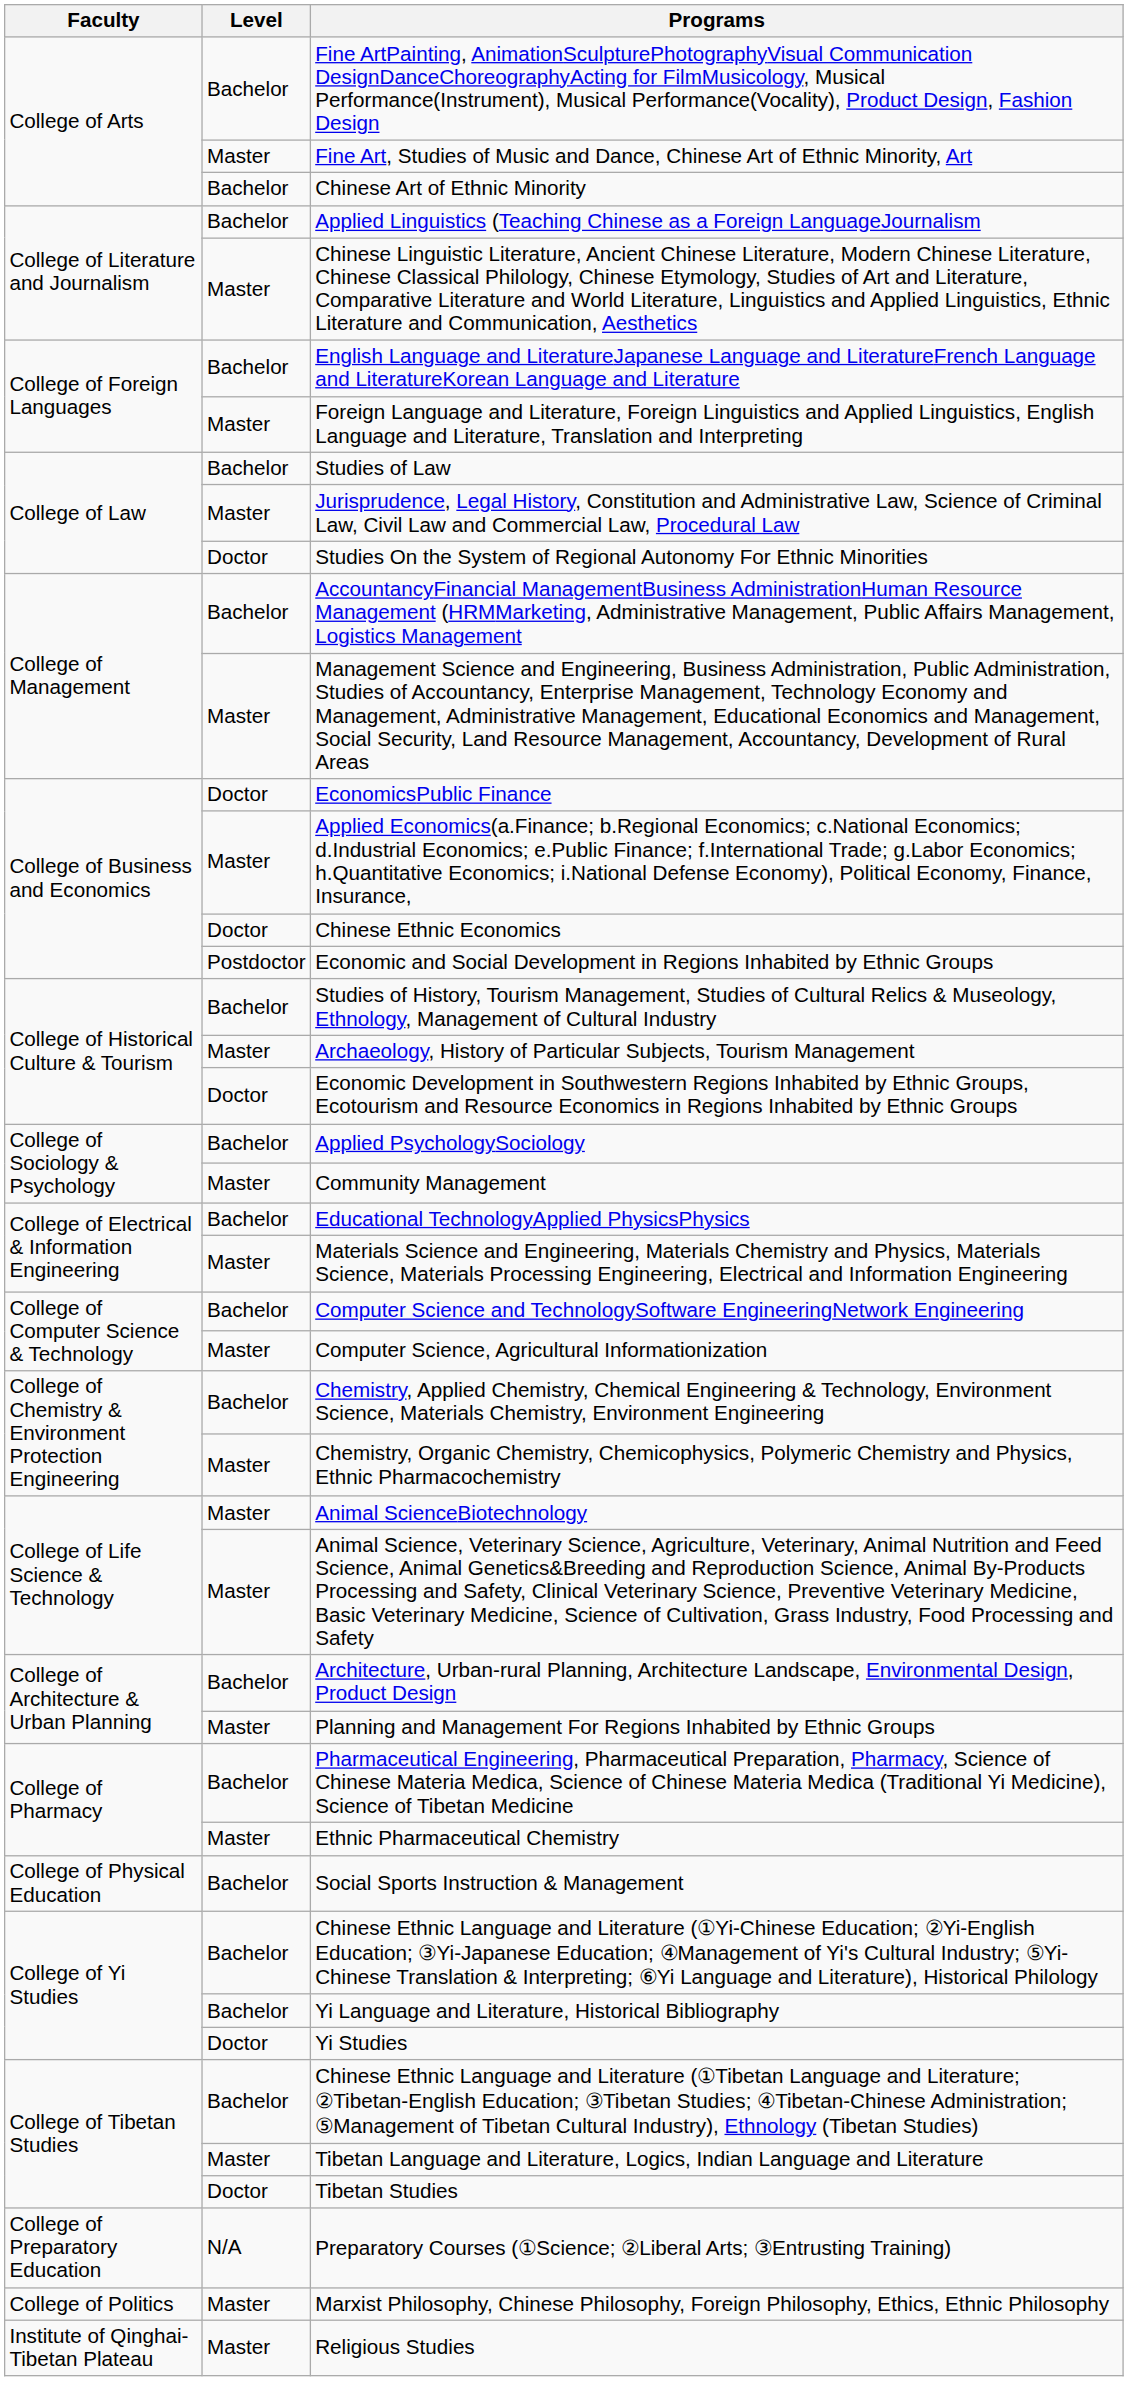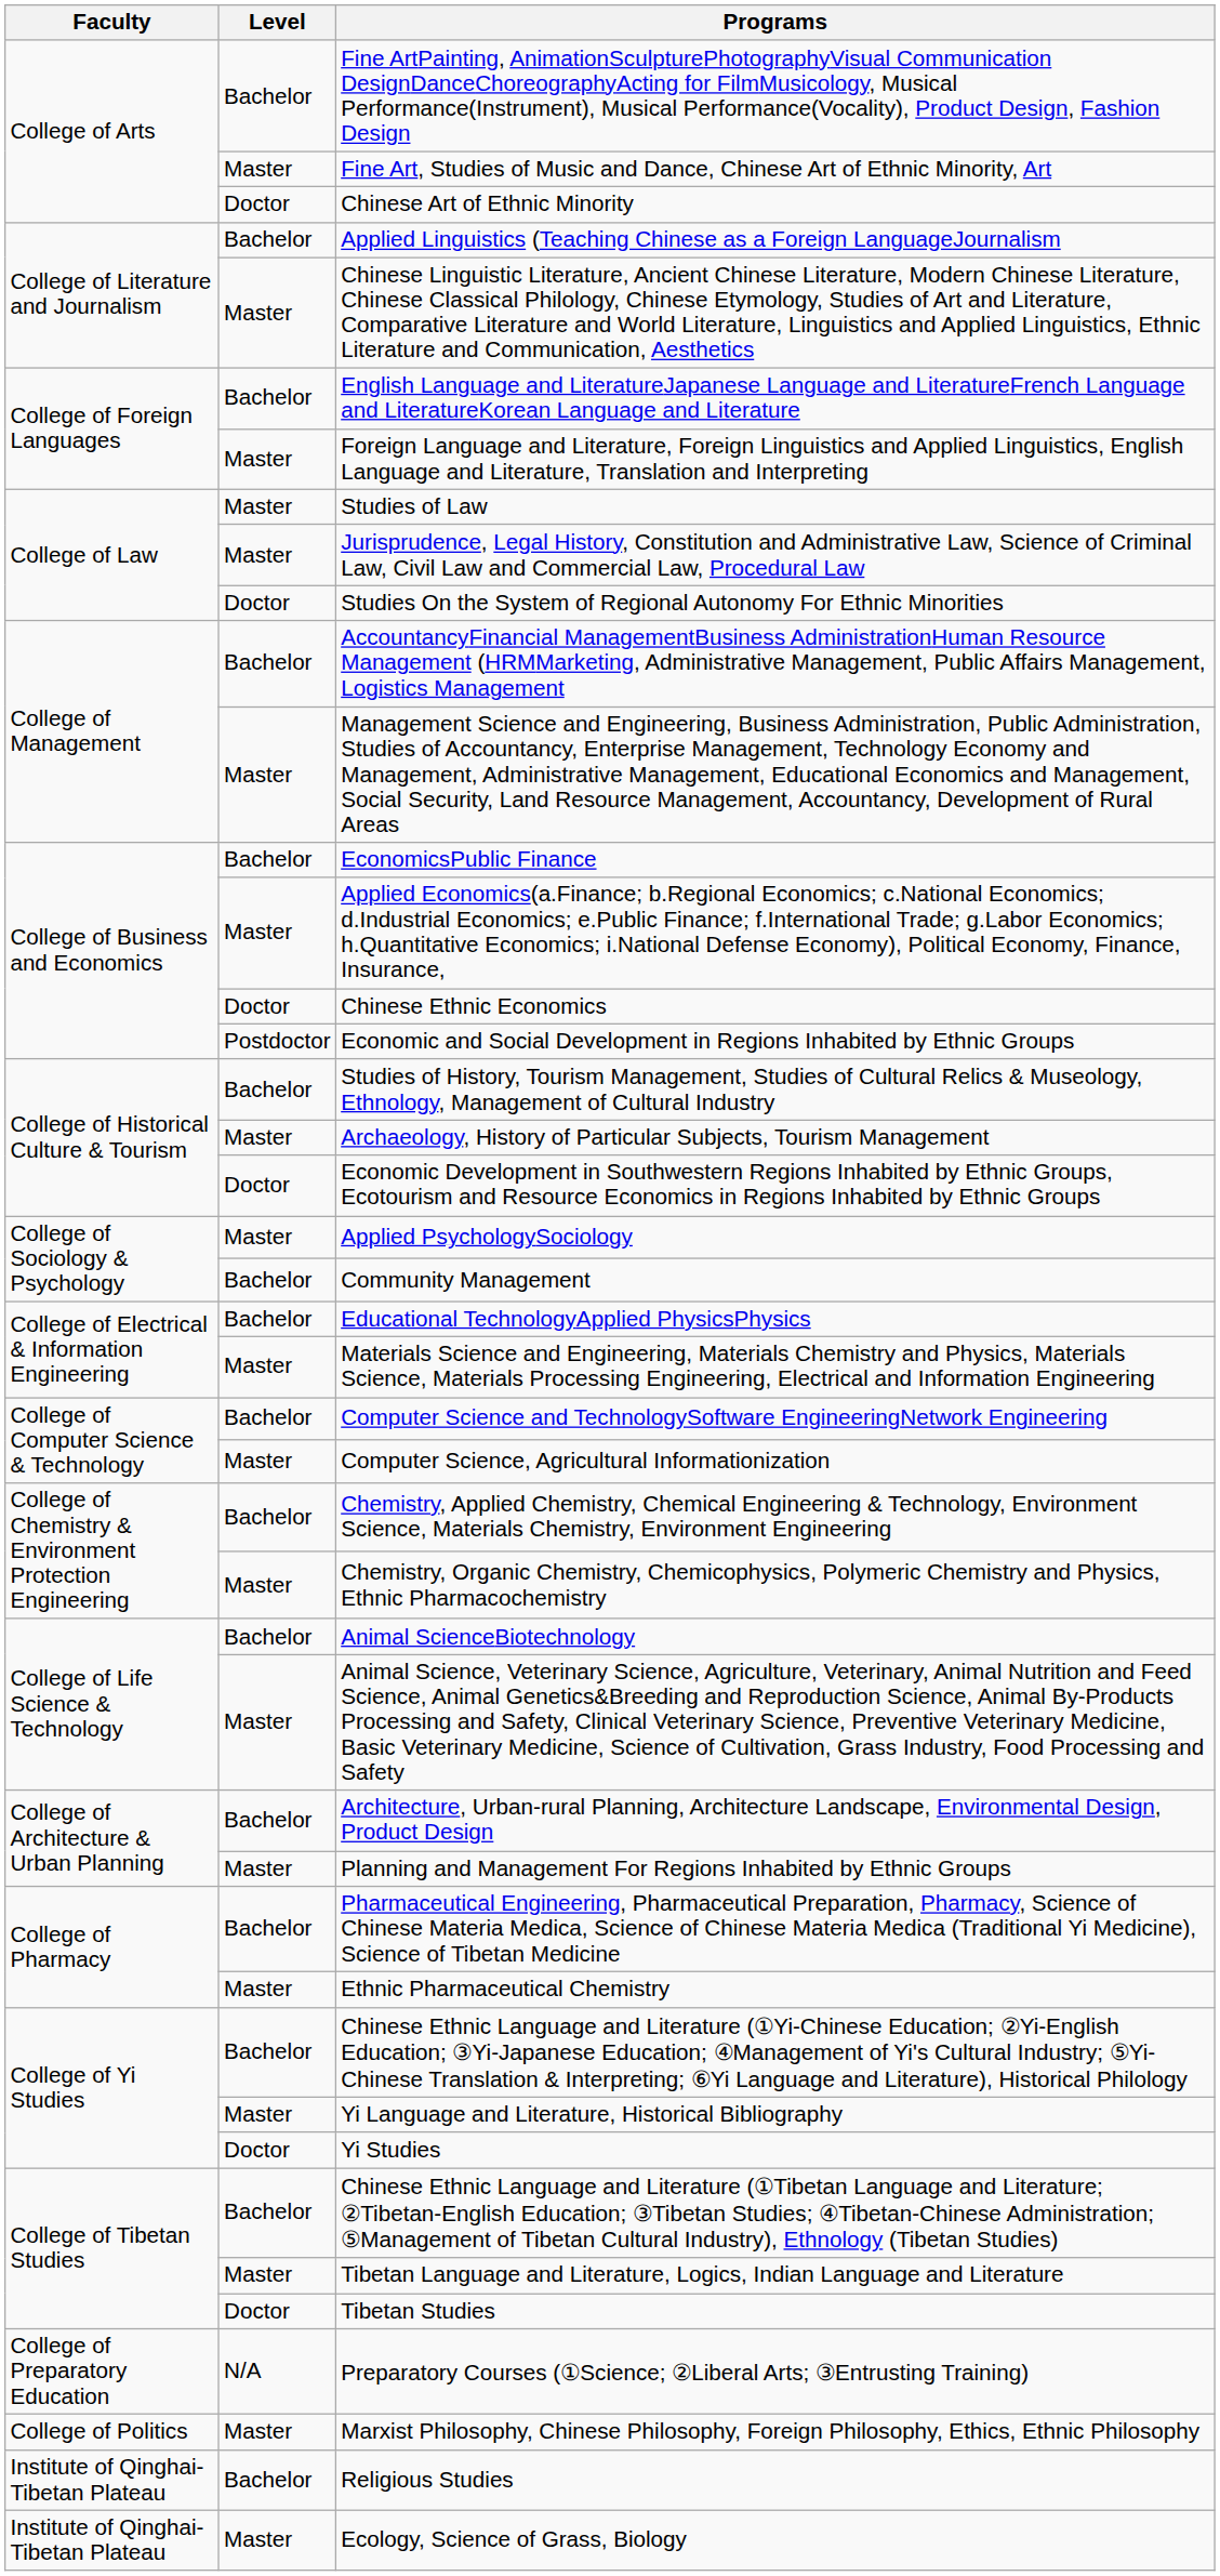 <table class="wikitable">
 <tr>
 <th>Faculty</th>
 <th>Level</th>
 <th>Programs</th>
 </tr>
 <tr>
 <td rowspan="3">College of Arts</td>
 <td>Bachelor</td>
 <td><a href='#'>Fine Art</a><a href='#'>Painting</a>, <a href='#'>Animation</a><a href='#'>Sculpture</a><a href='#'>Photography</a><a href='#'>Visual Communication Design</a><a href='#'>Dance</a><a href='#'>Choreography</a><a href='#'>Acting for Film</a><a href='#'>Musicology</a>, Musical Performance(Instrument), Musical Performance(Vocality), <a href='#'>Product Design</a>, <a href='#'>Fashion Design</a></td>
 </tr>
 <tr>
 <td>Master</td>
 <td><a href='#'>Fine Art</a>, Studies of Music and Dance, Chinese Art of Ethnic Minority, <a href='#'>Art</a></td>
 </tr>
 <tr>
-<td>Bachelor</td>
+<td>Doctor</td>
 <td>Chinese Art of Ethnic Minority</td>
 </tr>
 <tr>
 <td rowspan="2">College of Literature and Journalism</td>
 <td>Bachelor</td>
 <td><a href='#'>Applied Linguistics</a> (<a href='#'>Teaching Chinese as a Foreign Language</a><a href='#'>Journalism</a></td>
 </tr>
 <tr>
 <td>Master</td>
 <td>Chinese Linguistic Literature, Ancient Chinese Literature, Modern Chinese Literature, Chinese Classical Philology, Chinese Etymology, Studies of Art and Literature, Comparative Literature and World Literature, Linguistics and Applied Linguistics, Ethnic Literature and Communication, <a href='#'>Aesthetics</a></td>
 </tr>
 <tr>
 <td rowspan="2">College of Foreign Languages</td>
 <td>Bachelor</td>
 <td><a href='#'>English Language and Literature</a><a href='#'>Japanese Language and Literature</a><a href='#'>French Language and Literature</a><a href='#'>Korean Language and Literature</a></td>
 </tr>
 <tr>
 <td>Master</td>
 <td>Foreign Language and Literature, Foreign Linguistics and Applied Linguistics, English Language and Literature, Translation and Interpreting</td>
 </tr>
 <tr>
 <td rowspan="3">College of Law</td>
-<td>Bachelor</td>
+<td>Master</td>
 <td>Studies of Law</td>
 </tr>
 <tr>
 <td>Master</td>
 <td><a href='#'>Jurisprudence</a>, <a href='#'>Legal History</a>, Constitution and Administrative Law, Science of Criminal Law, Civil Law and Commercial Law, <a href='#'>Procedural Law</a></td>
 </tr>
 <tr>
 <td>Doctor</td>
 <td>Studies On the System of Regional Autonomy For Ethnic Minorities</td>
 </tr>
 <tr>
 <td rowspan="2">College of Management</td>
 <td>Bachelor</td>
 <td><a href='#'>Accountancy</a><a href='#'>Financial Management</a><a href='#'>Business Administration</a><a href='#'>Human Resource Management</a> (<a href='#'>HRM</a><a href='#'>Marketing</a>, Administrative Management, Public Affairs Management, <a href='#'>Logistics Management</a></td>
 </tr>
 <tr>
 <td>Master</td>
 <td>Management Science and Engineering, Business Administration, Public Administration, Studies of Accountancy, Enterprise Management, Technology Economy and Management, Administrative Management, Educational Economics and Management, Social Security, Land Resource Management, Accountancy, Development of Rural Areas</td>
 </tr>
 <tr>
 <td rowspan="4">College of Business and Economics</td>
-<td>Doctor</td>
+<td>Bachelor</td>
 <td><a href='#'>Economics</a><a href='#'>Public Finance</a></td>
 </tr>
 <tr>
 <td>Master</td>
 <td><a href='#'>Applied Economics</a>(a.Finance; b.Regional Economics; c.National Economics; d.Industrial Economics; e.Public Finance; f.International Trade; g.Labor Economics; h.Quantitative Economics; i.National Defense Economy), Political Economy, Finance, Insurance,</td>
 </tr>
 <tr>
 <td>Doctor</td>
 <td>Chinese Ethnic Economics</td>
 </tr>
 <tr>
 <td>Postdoctor</td>
 <td>Economic and Social Development in Regions Inhabited by Ethnic Groups</td>
 </tr>
 <tr>
 <td rowspan="3">College of Historical Culture & Tourism</td>
 <td>Bachelor</td>
 <td>Studies of History, Tourism Management, Studies of Cultural Relics & Museology, <a href='#'>Ethnology</a>, Management of Cultural Industry</td>
 </tr>
 <tr>
 <td>Master</td>
 <td><a href='#'>Archaeology</a>, History of Particular Subjects, Tourism Management</td>
 </tr>
 <tr>
 <td>Doctor</td>
 <td>Economic Development in Southwestern Regions Inhabited by Ethnic Groups, Ecotourism and Resource Economics in Regions Inhabited by Ethnic Groups</td>
 </tr>
 <tr>
 <td rowspan="2">College of Sociology & Psychology</td>
-<td>Bachelor</td>
+<td>Master</td>
 <td><a href='#'>Applied Psychology</a><a href='#'>Sociology</a></td>
 </tr>
 <tr>
-<td>Master</td>
+<td>Bachelor</td>
 <td>Community Management</td>
 </tr>
 <tr>
 <td rowspan="2">College of Electrical & Information Engineering</td>
 <td>Bachelor</td>
 <td><a href='#'>Educational Technology</a><a href='#'>Applied Physics</a><a href='#'>Physics</a></td>
 </tr>
 <tr>
 <td>Master</td>
 <td>Materials Science and Engineering, Materials Chemistry and Physics, Materials Science, Materials Processing Engineering, Electrical and Information Engineering</td>
 </tr>
 <tr>
 <td rowspan="2">College of Computer Science & Technology</td>
 <td>Bachelor</td>
 <td><a href='#'>Computer Science and Technology</a><a href='#'>Software Engineering</a><a href='#'>Network Engineering</a></td>
 </tr>
 <tr>
 <td>Master</td>
 <td>Computer Science, Agricultural Informationization</td>
 </tr>
 <tr>
 <td rowspan="2">College of Chemistry & Environment Protection Engineering</td>
 <td>Bachelor</td>
 <td><a href='#'>Chemistry</a>, Applied Chemistry, Chemical Engineering & Technology, Environment Science, Materials Chemistry, Environment Engineering</td>
 </tr>
 <tr>
 <td>Master</td>
 <td>Chemistry, Organic Chemistry, Chemicophysics, Polymeric Chemistry and Physics, Ethnic Pharmacochemistry</td>
 </tr>
 <tr>
 <td rowspan="2">College of Life Science & Technology</td>
-<td>Master</td>
+<td>Bachelor</td>
 <td><a href='#'>Animal Science</a><a href='#'>Biotechnology</a></td>
 </tr>
 <tr>
 <td>Master</td>
 <td>Animal Science, Veterinary Science, Agriculture, Veterinary, Animal Nutrition and Feed Science, Animal Genetics&Breeding and Reproduction Science, Animal By-Products Processing and Safety, Clinical Veterinary Science, Preventive Veterinary Medicine, Basic Veterinary Medicine, Science of Cultivation, Grass Industry, Food Processing and Safety</td>
 </tr>
 <tr>
 <td rowspan="2">College of Architecture & Urban Planning</td>
 <td>Bachelor</td>
 <td><a href='#'>Architecture</a>, Urban-rural Planning, Architecture Landscape, <a href='#'>Environmental Design</a>, <a href='#'>Product Design</a></td>
 </tr>
 <tr>
 <td>Master</td>
 <td>Planning and Management For Regions Inhabited by Ethnic Groups</td>
 </tr>
 <tr>
 <td rowspan="2">College of Pharmacy</td>
 <td>Bachelor</td>
 <td><a href='#'>Pharmaceutical Engineering</a>, Pharmaceutical Preparation, <a href='#'>Pharmacy</a>, Science of Chinese Materia Medica, Science of Chinese Materia Medica (Traditional Yi Medicine), Science of Tibetan Medicine</td>
 </tr>
 <tr>
 <td>Master</td>
 <td>Ethnic Pharmaceutical Chemistry</td>
 </tr>
 <tr>
-<td>College of Physical Education</td>
-<td>Bachelor</td>
-<td>Social Sports Instruction & Management</td>
-</tr>
-<tr>
 <td rowspan="3">College of Yi Studies</td>
 <td>Bachelor</td>
 <td>Chinese Ethnic Language and Literature (①Yi-Chinese Education; ②Yi-English Education; ③Yi-Japanese Education; ④Management of Yi's Cultural Industry; ⑤Yi-Chinese Translation & Interpreting; ⑥Yi Language and Literature), Historical Philology</td>
 </tr>
 <tr>
-<td>Bachelor</td>
+<td>Master</td>
 <td>Yi Language and Literature, Historical Bibliography</td>
 </tr>
 <tr>
 <td>Doctor</td>
 <td>Yi Studies</td>
 </tr>
 <tr>
 <td rowspan="3">College of Tibetan Studies</td>
 <td>Bachelor</td>
 <td>Chinese Ethnic Language and Literature (①Tibetan Language and Literature; ②Tibetan-English Education; ③Tibetan Studies; ④Tibetan-Chinese Administration; ⑤Management of Tibetan Cultural Industry), <a href='#'>Ethnology</a> (Tibetan Studies)</td>
 </tr>
 <tr>
 <td>Master</td>
 <td>Tibetan Language and Literature, Logics, Indian Language and Literature</td>
 </tr>
 <tr>
 <td>Doctor</td>
 <td>Tibetan Studies</td>
 </tr>
 <tr>
 <td>College of Preparatory Education</td>
 <td>N/A</td>
 <td>Preparatory Courses (①Science; ②Liberal Arts; ③Entrusting Training)</td>
 </tr>
 <tr>
 <td>College of Politics</td>
 <td>Master</td>
 <td>Marxist Philosophy, Chinese Philosophy, Foreign Philosophy, Ethics, Ethnic Philosophy</td>
 </tr>
 <tr>
 <td>Institute of Qinghai-Tibetan Plateau</td>
-<td>Master</td>
+<td>Bachelor</td>
 <td>Religious Studies</td>
 </tr>
+<tr>
+<td>Institute of Qinghai-Tibetan Plateau</td>
+<td>Master</td>
+<td>Ecology, Science of Grass, Biology</td>
+</tr>
 </table>
